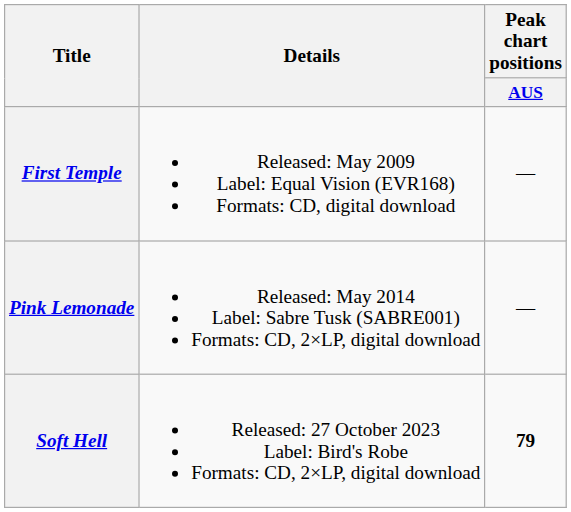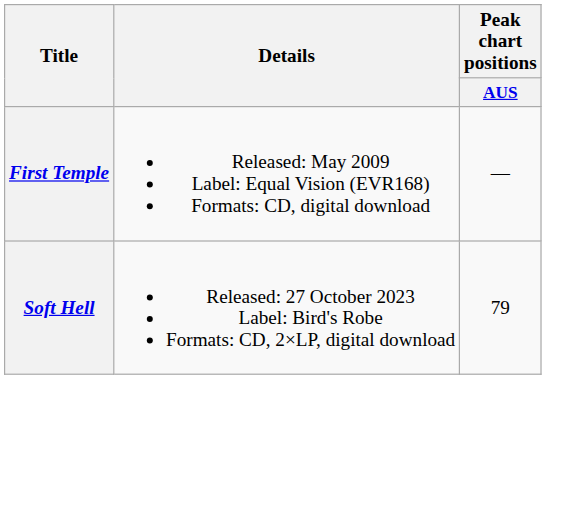 <table class="wikitable plainrowheaders" style="text-align:center;">
 <tr>
 <th scope="col" rowspan="2">Title</th>
 <th scope="col" rowspan="2">Details</th>
 <th scope="col" colspan="1">Peak chart positions</th>
 </tr>
 <tr>
 <th scope="col" style="width:3em;font-size:90%;"><a href='#'>AUS</a><br></th>
 </tr>
 <tr>
 <th scope="row"><em><a href='#'>First Temple</a></em></th>
 <td><br><ul><li>Released: May 2009</li><li>Label: Equal Vision (EVR168)</li><li>Formats: CD, digital download</li></ul></td>
 <td>—</td>
 </tr>
 <tr>
-<th scope="row"><em><a href='#'>Pink Lemonade</a></em></th>
-<td><br><ul><li>Released: May 2014</li><li>Label: Sabre Tusk	(SABRE001)</li><li>Formats: CD, 2×LP, digital download</li></ul></td>
-<td>—</td>
-</tr>
-<tr>
 <th scope="row"><em><a href='#'>Soft Hell</a></em></th>
 <td><br><ul><li>Released: 27 October 2023</li><li>Label: Bird's Robe</li><li>Formats: CD, 2×LP, digital download</li></ul></td>
-<td><strong>79</strong></td>
+<td>79</td>
 </tr>
 </table>
